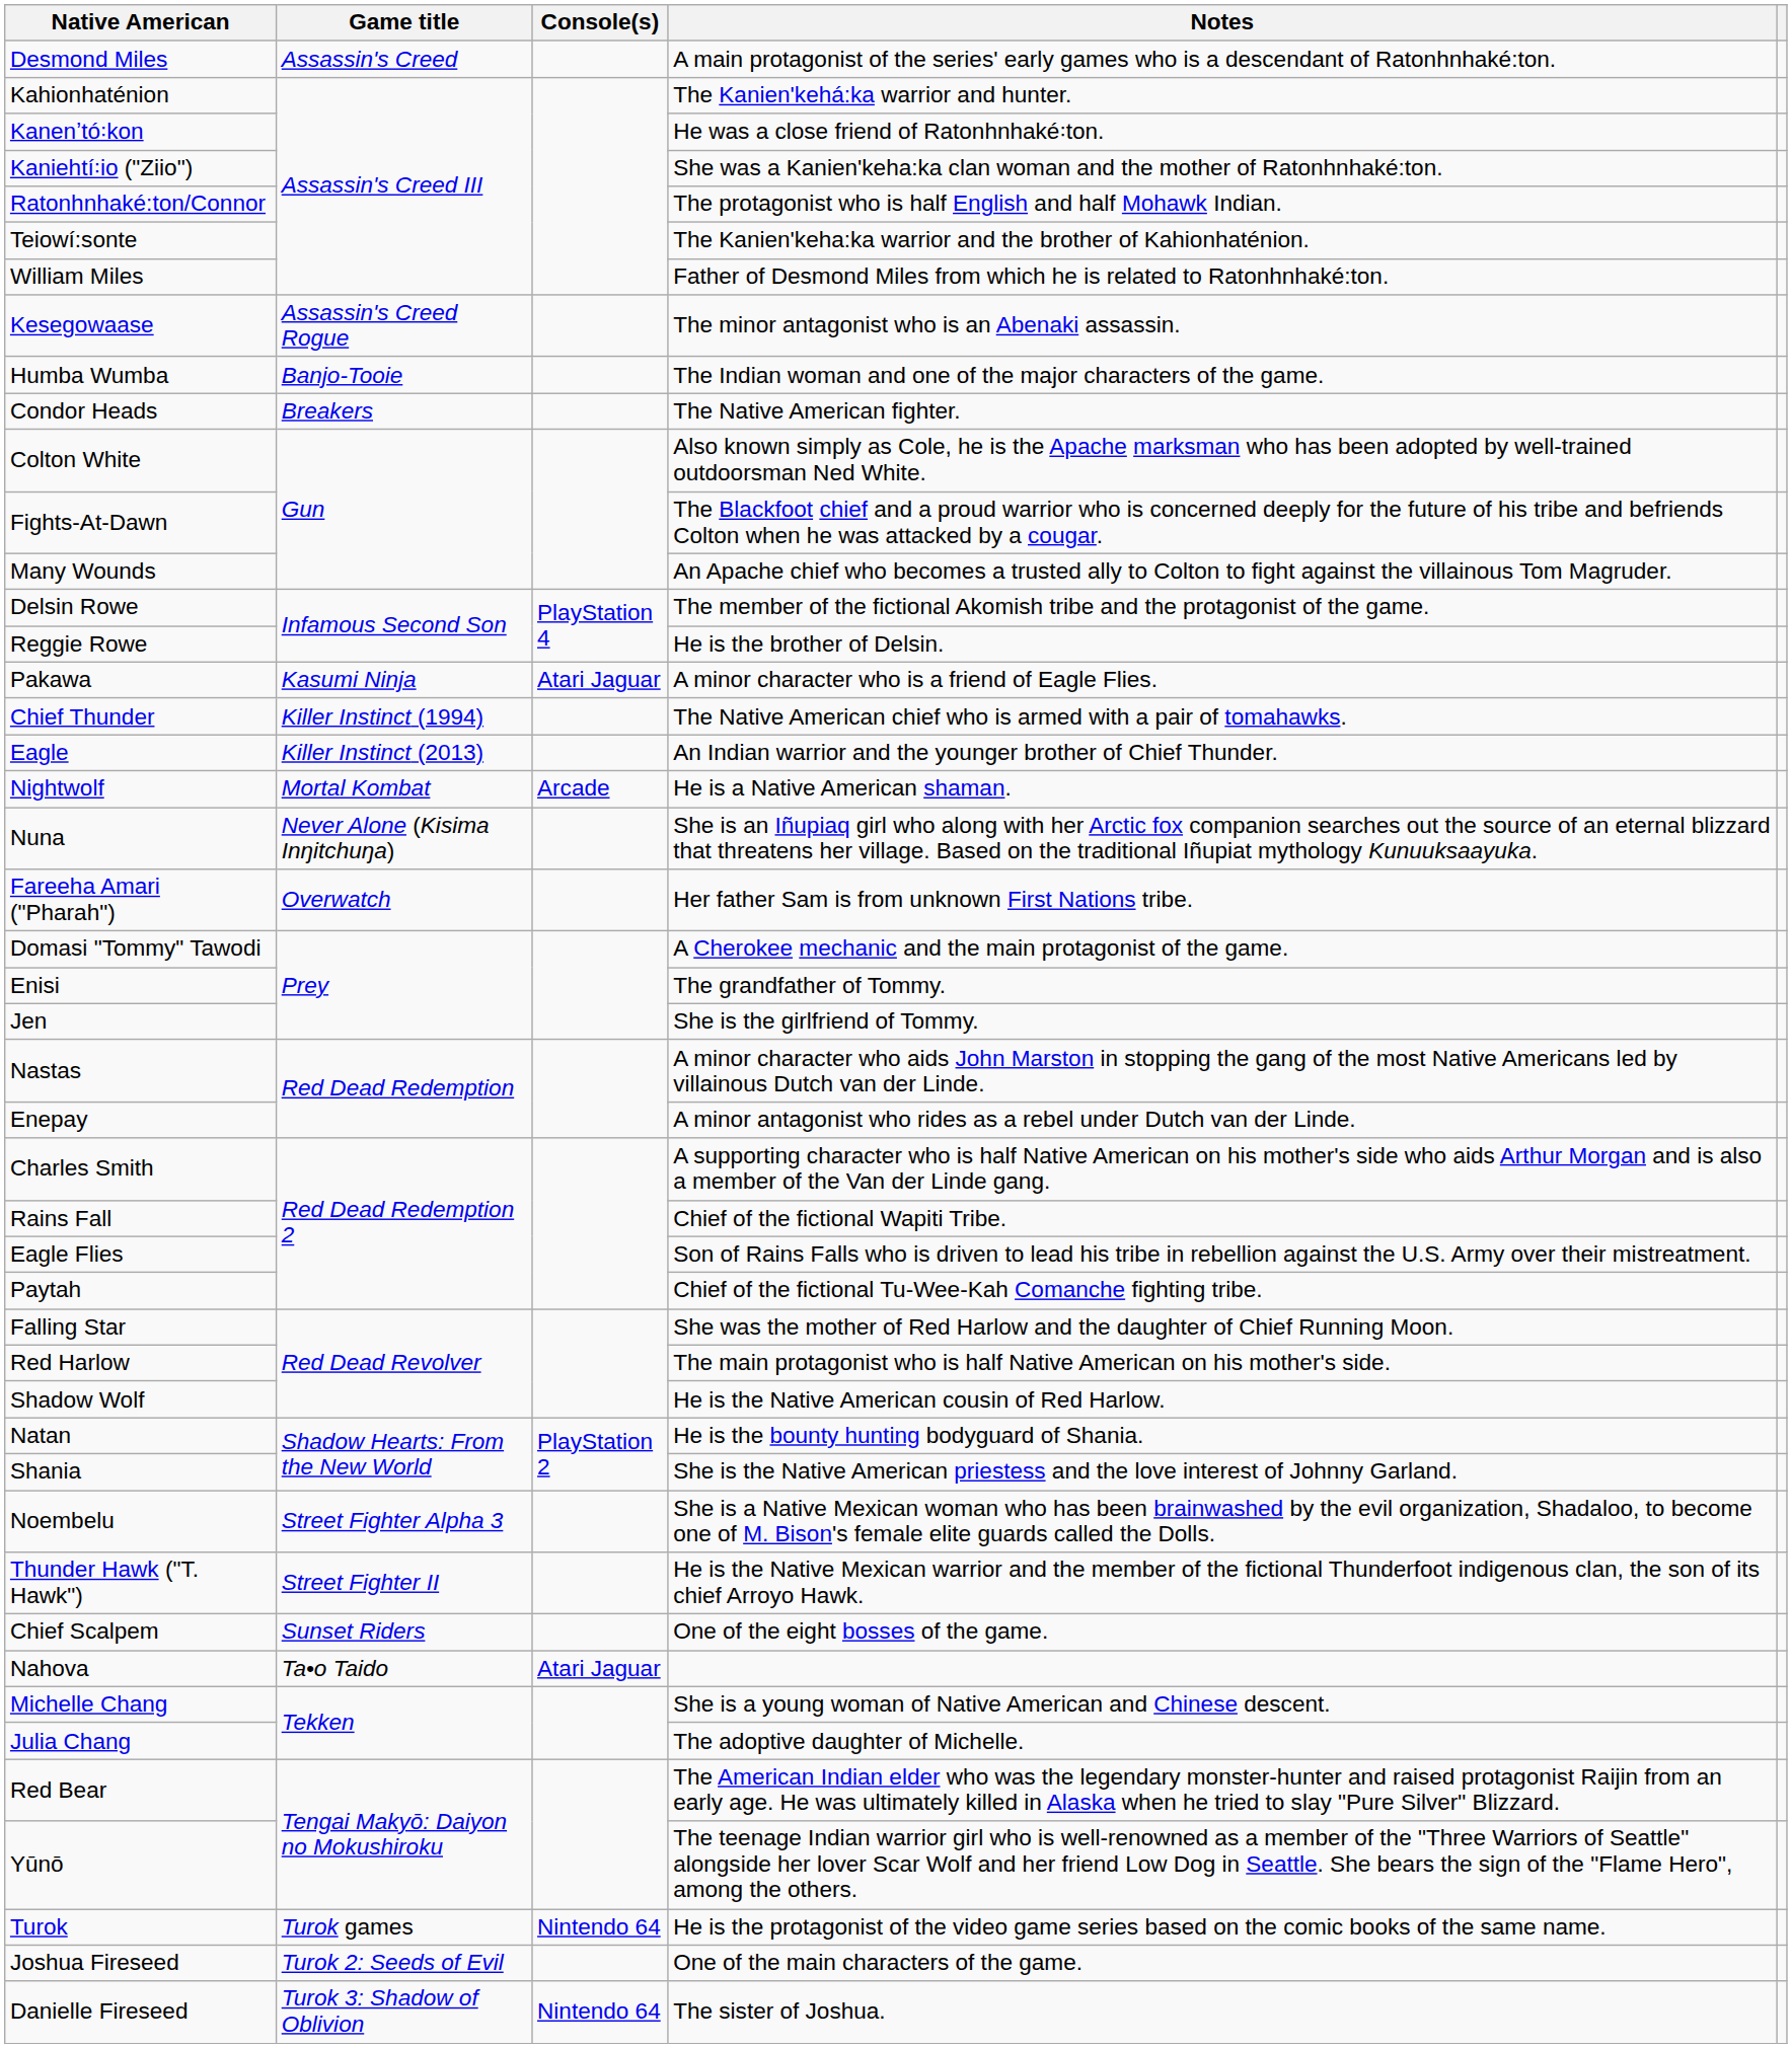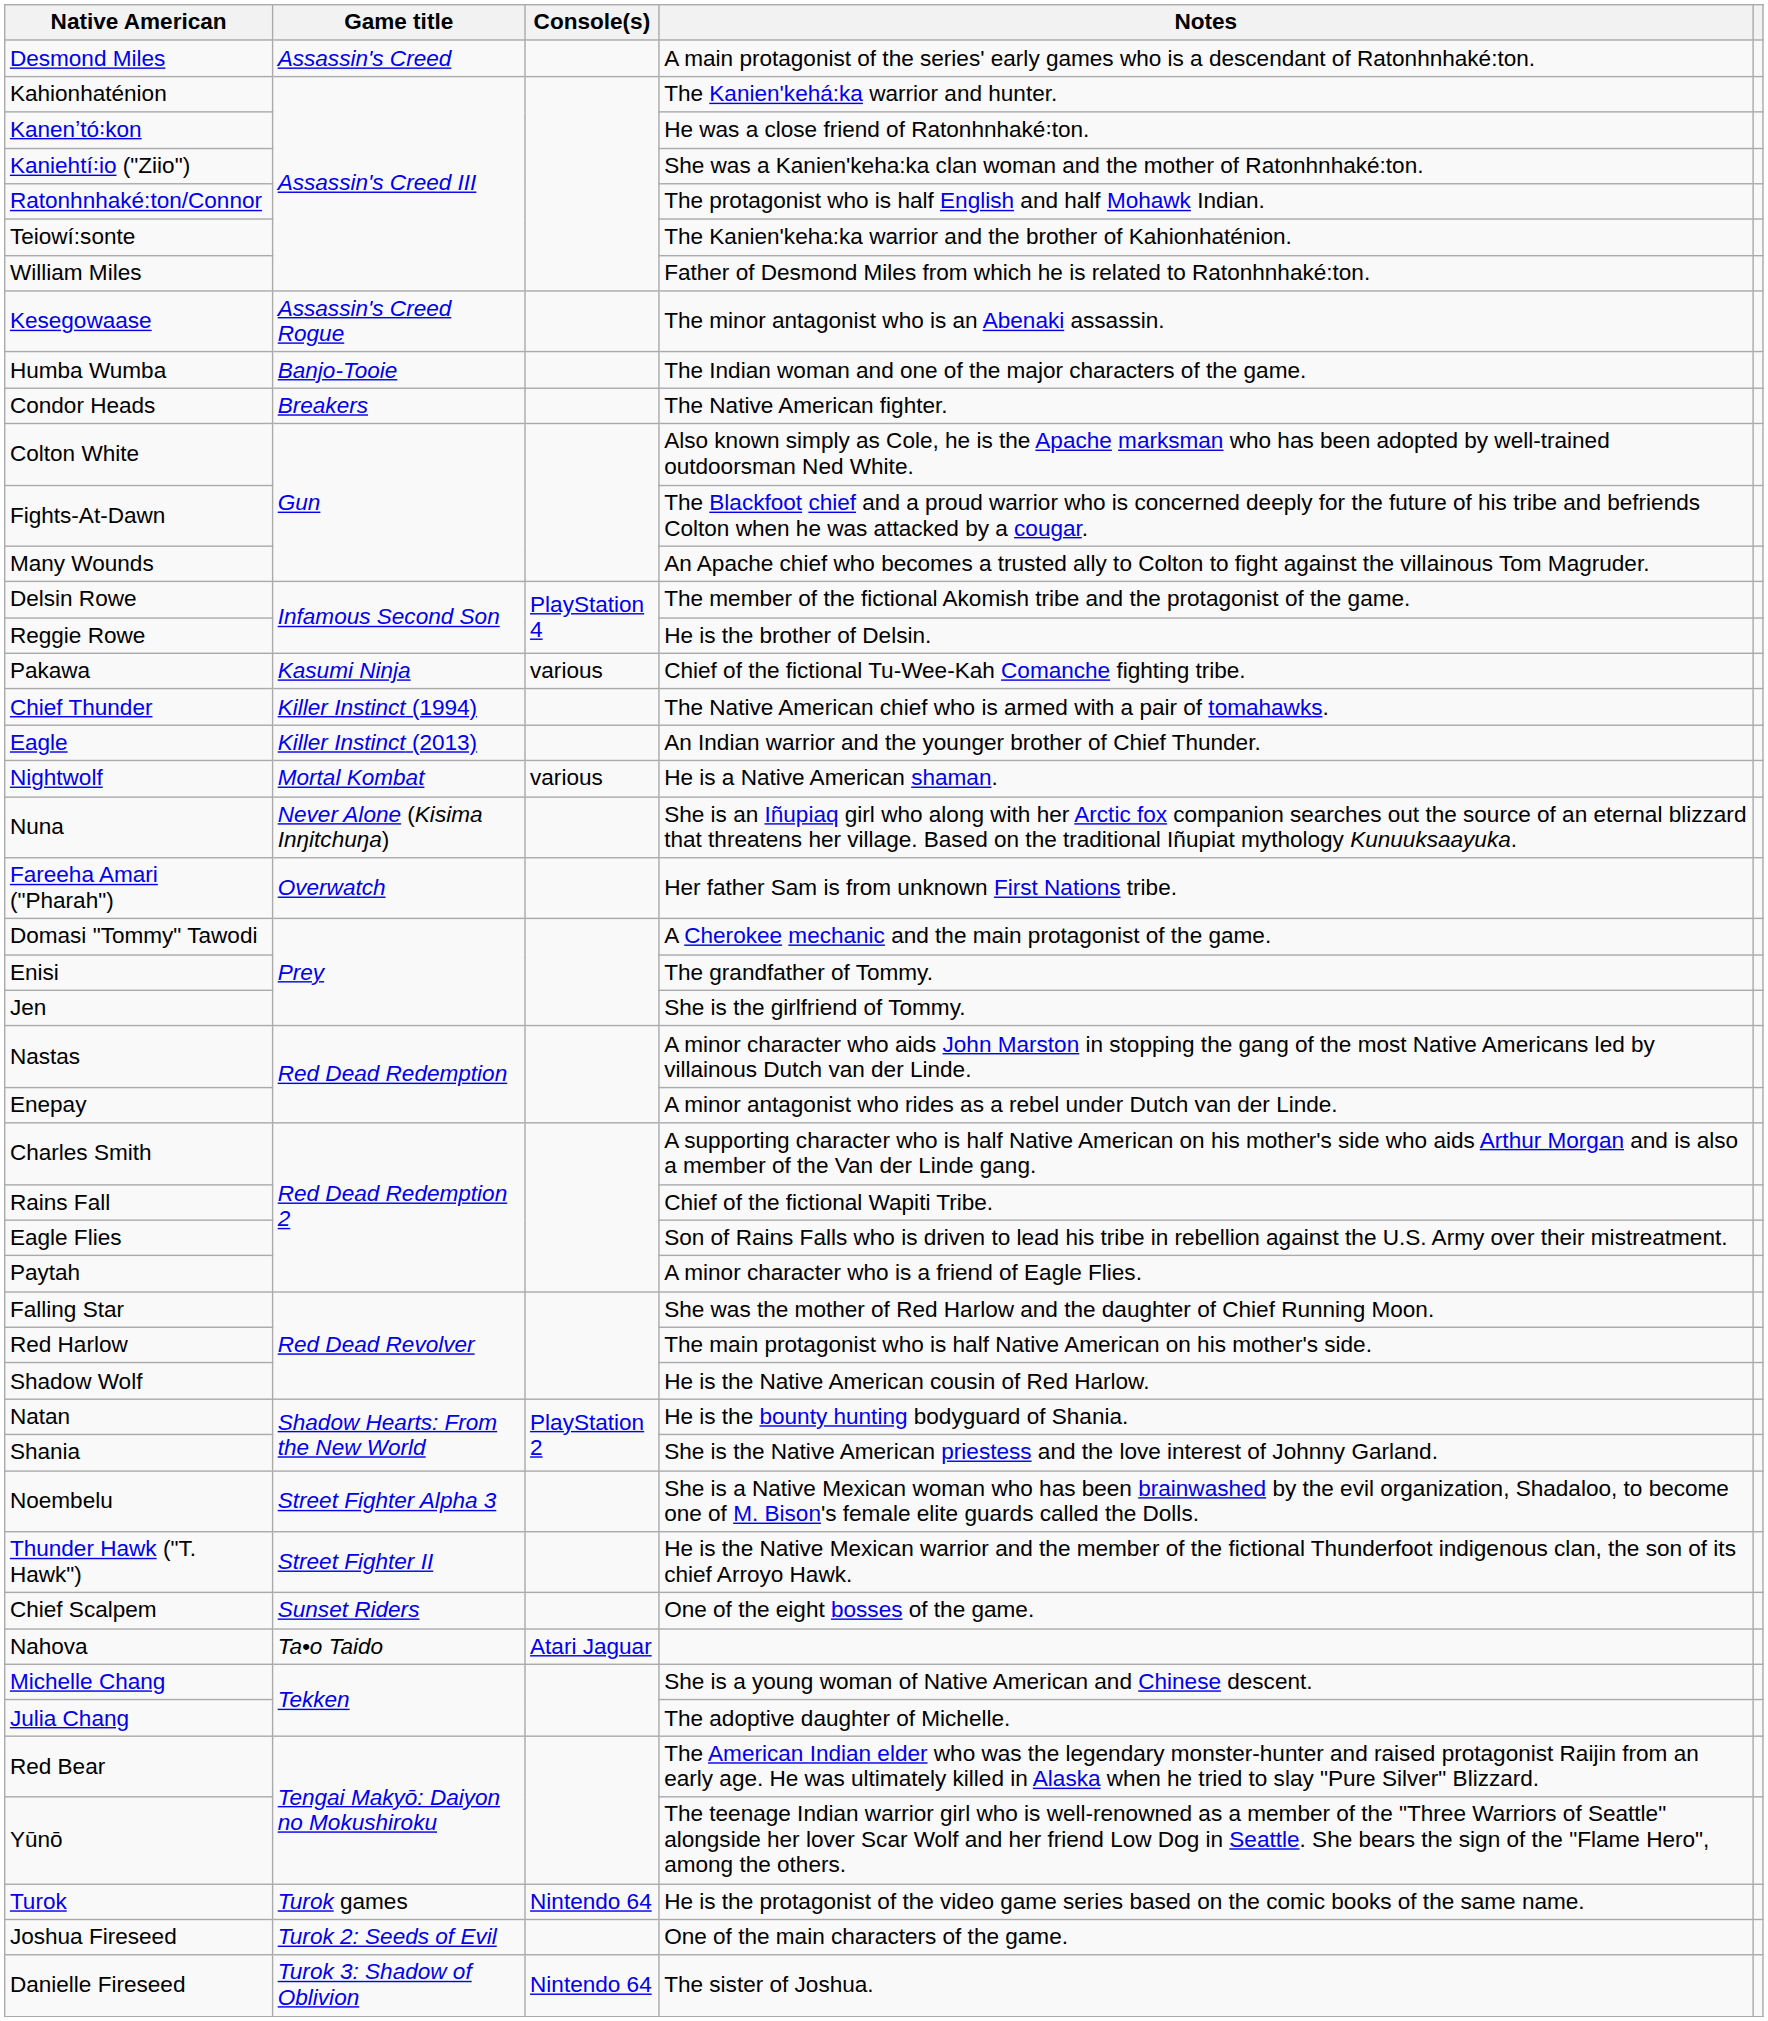 <table class="wikitable sortable">
 <tr>
 <th>Native American</th>
 <th>Game title</th>
 <th>Console(s)</th>
 <th class="unsortable">Notes</th>
 <th class="unsortable"></th>
 </tr>
 <tr>
 <td><a href='#'>Desmond Miles</a></td>
 <td><em><a href='#'>Assassin's Creed</a></em></td>
 <td></td>
 <td>A main protagonist of the series' early games who is a descendant of Ratonhnhaké:ton.</td>
 <td></td>
 </tr>
 <tr>
 <td>Kahionhaténion</td>
 <td rowspan="6"><em><a href='#'>Assassin's Creed III</a></em></td>
 <td rowspan="6"></td>
 <td>The <a href='#'>Kanien'kehá:ka</a> warrior and hunter.</td>
 <td></td>
 </tr>
 <tr>
 <td><a href='#'>Kanenʼtó꞉kon</a></td>
 <td>He was a close friend of Ratonhnhaké꞉ton.</td>
 <td></td>
 </tr>
 <tr>
 <td><a href='#'>Kaniehtí꞉io</a> ("Ziio")</td>
 <td>She was a Kanien'keha:ka clan woman and the mother of Ratonhnhaké:ton.</td>
 <td></td>
 </tr>
 <tr>
 <td><a href='#'>Ratonhnhaké:ton/Connor</a></td>
 <td>The protagonist who is half <a href='#'>English</a> and half <a href='#'>Mohawk</a> Indian.</td>
 <td></td>
 </tr>
 <tr>
 <td>Teiowí:sonte</td>
 <td>The Kanien'keha:ka warrior and the brother of Kahionhaténion.</td>
 <td></td>
 </tr>
 <tr>
 <td>William Miles</td>
 <td>Father of Desmond Miles from which he is related to Ratonhnhaké:ton.</td>
 <td></td>
 </tr>
 <tr>
 <td><a href='#'>Kesegowaase</a></td>
 <td><em><a href='#'>Assassin's Creed Rogue</a></em></td>
 <td></td>
 <td>The minor antagonist who is an <a href='#'>Abenaki</a> assassin.</td>
 <td></td>
 </tr>
 <tr>
 <td>Humba Wumba</td>
 <td><em><a href='#'>Banjo-Tooie</a></em></td>
 <td></td>
 <td>The Indian woman and one of the major characters of the game.</td>
 <td></td>
 </tr>
 <tr>
 <td>Condor Heads</td>
 <td><em><a href='#'>Breakers</a></em></td>
 <td></td>
 <td>The Native American fighter.</td>
 <td></td>
 </tr>
 <tr>
 <td>Colton White</td>
 <td rowspan="3"><em><a href='#'>Gun</a></em></td>
 <td rowspan="3"></td>
 <td>Also known simply as Cole, he is the <a href='#'>Apache</a> <a href='#'>marksman</a> who has been adopted by well-trained outdoorsman Ned White.</td>
 <td></td>
 </tr>
 <tr>
 <td>Fights-At-Dawn</td>
 <td>The <a href='#'>Blackfoot</a> <a href='#'>chief</a> and a proud warrior who is concerned deeply for the future of his tribe and befriends Colton when he was attacked by a <a href='#'>cougar</a>.</td>
 <td></td>
 </tr>
 <tr>
 <td>Many Wounds</td>
 <td>An Apache chief who becomes a trusted ally to Colton to fight against the villainous Tom Magruder.</td>
 <td></td>
 </tr>
 <tr>
 <td>Delsin Rowe</td>
 <td rowspan="2"><em><a href='#'>Infamous Second Son</a></em></td>
 <td rowspan="2"><a href='#'>PlayStation 4</a></td>
 <td>The member of the fictional Akomish tribe and the protagonist of the game.</td>
 <td></td>
 </tr>
 <tr>
 <td>Reggie Rowe</td>
 <td>He is the brother of Delsin.</td>
 <td></td>
 </tr>
 <tr>
 <td>Pakawa</td>
 <td><em><a href='#'>Kasumi Ninja</a></em></td>
-<td><a href='#'>Atari Jaguar</a></td>
-<td>A minor character who is a friend of Eagle Flies.</td>
+<td>various</td>
+<td>Chief of the fictional Tu-Wee-Kah <a href='#'>Comanche</a> fighting tribe.</td>
 <td></td>
 </tr>
 <tr>
 <td><a href='#'>Chief Thunder</a></td>
 <td><a href='#'><em>Killer Instinct</em> (1994)</a></td>
 <td></td>
 <td>The Native American chief who is armed with a pair of <a href='#'>tomahawks</a>.</td>
 <td></td>
 </tr>
 <tr>
 <td><a href='#'>Eagle</a></td>
 <td><a href='#'><em>Killer Instinct</em> (2013)</a></td>
 <td></td>
 <td>An Indian warrior and the younger brother of Chief Thunder.</td>
 <td></td>
 </tr>
 <tr>
 <td><a href='#'>Nightwolf</a></td>
 <td><em><a href='#'>Mortal Kombat</a></em></td>
-<td><a href='#'>Arcade</a></td>
+<td>various</td>
 <td>He is a Native American <a href='#'>shaman</a>.</td>
 <td></td>
 </tr>
 <tr>
 <td>Nuna</td>
 <td><em><a href='#'>Never Alone</a></em> (<em>Kisima Inŋitchuŋa</em>)</td>
 <td></td>
 <td>She is an <a href='#'>Iñupiaq</a> girl who along with her <a href='#'>Arctic fox</a> companion searches out the source of an eternal blizzard that threatens her village. Based on the traditional Iñupiat mythology <em>Kunuuksaayuka</em>.</td>
 <td></td>
 </tr>
 <tr>
 <td><a href='#'>Fareeha Amari</a> ("Pharah")</td>
 <td><em><a href='#'>Overwatch</a></em></td>
 <td></td>
 <td>Her father Sam is from unknown <a href='#'>First Nations</a> tribe.</td>
 <td></td>
 </tr>
 <tr>
 <td>Domasi "Tommy" Tawodi</td>
 <td rowspan="3"><em><a href='#'>Prey</a></em></td>
 <td rowspan="3"></td>
 <td>A <a href='#'>Cherokee</a> <a href='#'>mechanic</a> and the main protagonist of the game.</td>
 <td></td>
 </tr>
 <tr>
 <td>Enisi</td>
 <td>The grandfather of Tommy.</td>
 <td></td>
 </tr>
 <tr>
 <td>Jen</td>
 <td>She is the girlfriend of Tommy.</td>
 <td></td>
 </tr>
 <tr>
 <td>Nastas</td>
 <td rowspan="2"><em><a href='#'>Red Dead Redemption</a></em></td>
 <td rowspan="2"></td>
 <td>A minor character who aids <a href='#'>John Marston</a> in stopping the gang of the most Native Americans led by villainous Dutch van der Linde.</td>
 <td></td>
 </tr>
 <tr>
 <td>Enepay</td>
 <td>A minor antagonist who rides as a rebel under Dutch van der Linde.</td>
 <td></td>
 </tr>
 <tr>
 <td>Charles Smith</td>
 <td rowspan="4"><em><a href='#'>Red Dead Redemption 2</a></em></td>
 <td rowspan="4"></td>
 <td>A supporting character who is half Native American on his mother's side who aids <a href='#'>Arthur Morgan</a> and is also a member of the Van der Linde gang.</td>
 <td></td>
 </tr>
 <tr>
 <td>Rains Fall</td>
 <td>Chief of the fictional Wapiti Tribe.</td>
 <td></td>
 </tr>
 <tr>
 <td>Eagle Flies</td>
 <td>Son of Rains Falls who is driven to lead his tribe in rebellion against the U.S. Army over their mistreatment.</td>
 <td></td>
 </tr>
 <tr>
 <td>Paytah</td>
-<td>Chief of the fictional Tu-Wee-Kah <a href='#'>Comanche</a> fighting tribe.</td>
+<td>A minor character who is a friend of Eagle Flies.</td>
 <td></td>
 </tr>
 <tr>
 <td>Falling Star</td>
 <td rowspan="3"><em><a href='#'>Red Dead Revolver</a></em></td>
 <td rowspan="3"></td>
 <td>She was the mother of Red Harlow and the daughter of Chief Running Moon.</td>
 <td></td>
 </tr>
 <tr>
 <td>Red Harlow</td>
 <td>The main protagonist who is half Native American on his mother's side.</td>
 <td></td>
 </tr>
 <tr>
 <td>Shadow Wolf</td>
 <td>He is the Native American cousin of Red Harlow.</td>
 <td></td>
 </tr>
 <tr>
 <td>Natan</td>
 <td rowspan="2"><em><a href='#'>Shadow Hearts: From the New World</a></em></td>
 <td rowspan="2"><a href='#'>PlayStation 2</a></td>
 <td>He is the <a href='#'>bounty hunting</a> bodyguard of Shania.</td>
 <td></td>
 </tr>
 <tr>
 <td>Shania</td>
 <td>She is the Native American <a href='#'>priestess</a> and the love interest of Johnny Garland.</td>
 <td></td>
 </tr>
 <tr>
 <td>Noembelu</td>
 <td><em><a href='#'>Street Fighter Alpha 3</a></em></td>
 <td></td>
 <td>She is a Native Mexican woman who has been <a href='#'>brainwashed</a> by the evil organization, Shadaloo, to become one of <a href='#'>M. Bison</a>'s female elite guards called the Dolls.</td>
 <td></td>
 </tr>
 <tr>
 <td><a href='#'>Thunder Hawk</a> ("T. Hawk")</td>
 <td><em><a href='#'>Street Fighter II</a></em></td>
 <td></td>
 <td>He is the Native Mexican warrior and the member of the fictional Thunderfoot indigenous clan, the son of its chief Arroyo Hawk.</td>
 <td></td>
 </tr>
 <tr>
 <td>Chief Scalpem</td>
 <td><em><a href='#'>Sunset Riders</a></em></td>
 <td></td>
 <td>One of the eight <a href='#'>bosses</a> of the game.</td>
 <td></td>
 </tr>
 <tr>
 <td>Nahova</td>
 <td><em>Ta•o Taido</em></td>
 <td><a href='#'>Atari Jaguar</a></td>
 <td></td>
 <td></td>
 </tr>
 <tr>
 <td><a href='#'>Michelle Chang</a></td>
 <td rowspan="2"><em><a href='#'>Tekken</a></em></td>
 <td rowspan="2"></td>
 <td>She is a young woman of Native American and <a href='#'>Chinese</a> descent.</td>
 <td></td>
 </tr>
 <tr>
 <td><a href='#'>Julia Chang</a></td>
 <td>The adoptive daughter of Michelle.</td>
 <td></td>
 </tr>
 <tr>
 <td>Red Bear</td>
 <td rowspan="2"><em><a href='#'>Tengai Makyō: Daiyon no Mokushiroku</a></em></td>
 <td rowspan="2"></td>
 <td>The <a href='#'>American Indian elder</a> who was the legendary monster-hunter and raised protagonist Raijin from an early age. He was ultimately killed in <a href='#'>Alaska</a> when he tried to slay "Pure Silver" Blizzard.</td>
 <td></td>
 </tr>
 <tr>
 <td>Yūnō</td>
 <td>The teenage Indian warrior girl who is well-renowned as a member of the "Three Warriors of Seattle" alongside her lover Scar Wolf and her friend Low Dog in <a href='#'>Seattle</a>. She bears the sign of the "Flame Hero", among the others.</td>
 <td></td>
 </tr>
 <tr>
 <td><a href='#'>Turok</a></td>
 <td><em><a href='#'>Turok</a></em> games</td>
 <td><a href='#'>Nintendo 64</a></td>
 <td>He is the protagonist of the video game series based on the comic books of the same name.</td>
 <td></td>
 </tr>
 <tr>
 <td>Joshua Fireseed</td>
 <td><em><a href='#'>Turok 2: Seeds of Evil</a></em></td>
 <td></td>
 <td>One of the main characters of the game.</td>
 <td></td>
 </tr>
 <tr>
 <td>Danielle Fireseed</td>
 <td><em><a href='#'>Turok 3: Shadow of Oblivion</a></em></td>
 <td><a href='#'>Nintendo 64</a></td>
 <td>The sister of Joshua.</td>
 <td></td>
 </tr>
 <tr>
 </tr>
 </table>
